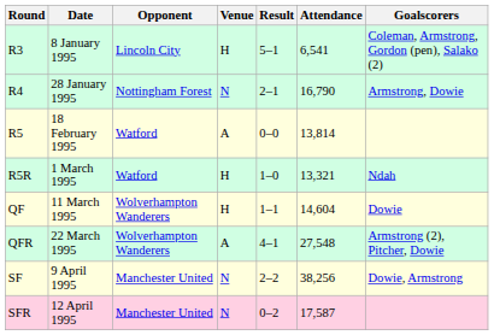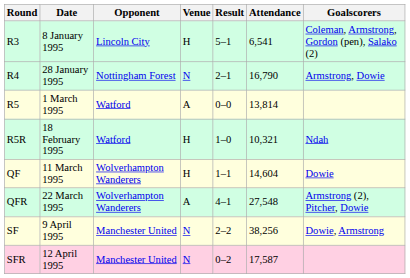 <table class="wikitable">
 <tr>
 <th>Round</th>
 <th>Date</th>
 <th>Opponent</th>
 <th>Venue</th>
 <th>Result</th>
 <th>Attendance</th>
 <th>Goalscorers</th>
 </tr>
 <tr style="background-color: #d0ffe3;">
 <td>R3</td>
 <td>8 January 1995</td>
 <td><a href='#'>Lincoln City</a></td>
 <td>H</td>
 <td>5–1</td>
 <td>6,541</td>
 <td><a href='#'>Coleman</a>, <a href='#'>Armstrong</a>, <a href='#'>Gordon</a> (pen), <a href='#'>Salako</a> (2)</td>
 </tr>
 <tr style="background-color: #d0ffe3;">
 <td>R4</td>
 <td>28 January 1995</td>
 <td><a href='#'>Nottingham Forest</a></td>
 <td><a href='#'>N</a></td>
 <td>2–1</td>
 <td>16,790</td>
 <td><a href='#'>Armstrong</a>, <a href='#'>Dowie</a></td>
 </tr>
 <tr style="background-color: #ffffdd;">
 <td>R5</td>
-<td>18 February 1995</td>
+<td>1 March 1995</td>
 <td><a href='#'>Watford</a></td>
 <td>A</td>
 <td>0–0</td>
 <td>13,814</td>
 <td></td>
 </tr>
 <tr style="background-color: #d0ffe3;">
 <td>R5R</td>
-<td>1 March 1995</td>
+<td>18 February 1995</td>
 <td><a href='#'>Watford</a></td>
 <td>H</td>
 <td>1–0</td>
-<td>13,321</td>
+<td>10,321</td>
 <td><a href='#'>Ndah</a></td>
 </tr>
 <tr style="background-color: #ffffdd;">
 <td>QF</td>
 <td>11 March 1995</td>
 <td><a href='#'>Wolverhampton Wanderers</a></td>
 <td>H</td>
 <td>1–1</td>
 <td>14,604</td>
 <td><a href='#'>Dowie</a></td>
 </tr>
 <tr style="background-color: #d0ffe3;">
 <td>QFR</td>
 <td>22 March 1995</td>
 <td><a href='#'>Wolverhampton Wanderers</a></td>
 <td>A</td>
 <td>4–1</td>
 <td>27,548</td>
 <td><a href='#'>Armstrong</a> (2), <a href='#'>Pitcher</a>, <a href='#'>Dowie</a></td>
 </tr>
 <tr style="background-color: #ffffdd;">
 <td>SF</td>
 <td>9 April 1995</td>
 <td><a href='#'>Manchester United</a></td>
 <td><a href='#'>N</a></td>
 <td>2–2</td>
 <td>38,256</td>
 <td><a href='#'>Dowie</a>, <a href='#'>Armstrong</a></td>
 </tr>
 <tr style="background-color: #ffd0e3;">
 <td>SFR</td>
 <td>12 April 1995</td>
 <td><a href='#'>Manchester United</a></td>
 <td><a href='#'>N</a></td>
 <td>0–2</td>
 <td>17,587</td>
 <td></td>
 </tr>
 </table>
